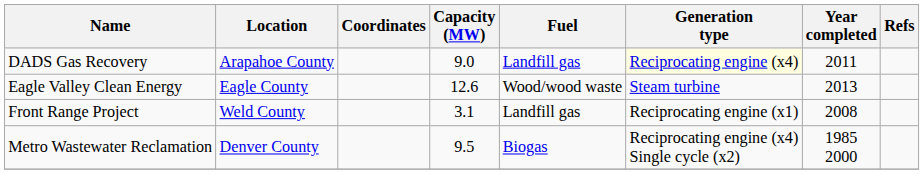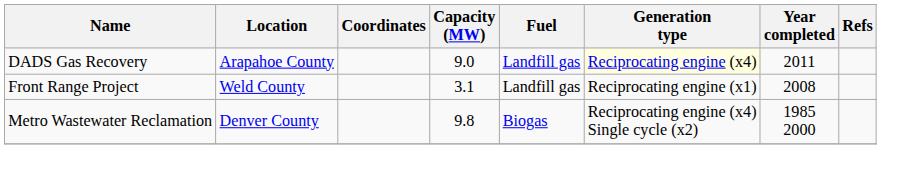 <table class="wikitable sortable">
 <tr>
 <th>Name</th>
 <th>Location</th>
 <th>Coordinates</th>
 <th>Capacity<br>(<a href='#'>MW</a>)</th>
 <th>Fuel</th>
 <th>Generation<br>type</th>
 <th>Year<br>completed</th>
 <th>Refs</th>
 </tr>
 <tr>
 <td>DADS Gas Recovery</td>
 <td><a href='#'>Arapahoe County</a></td>
 <td></td>
 <td align=center>9.0</td>
 <td><a href='#'>Landfill gas</a></td>
 <td style="background: lightyellow;"><a href='#'>Reciprocating engine</a> (x4)</td>
 <td align="center">2011</td>
 <td></td>
 </tr>
 <tr>
-<td>Eagle Valley Clean Energy</td>
-<td><a href='#'>Eagle County</a></td>
-<td></td>
-<td align=center>12.6</td>
-<td>Wood/wood waste</td>
-<td><a href='#'>Steam turbine</a></td>
-<td align="center">2013</td>
-<td></td>
-</tr>
-<tr>
 <td>Front Range Project</td>
 <td><a href='#'>Weld County</a></td>
 <td></td>
 <td align=center>3.1</td>
 <td>Landfill gas</td>
 <td>Reciprocating engine (x1)</td>
 <td align="center">2008</td>
 <td></td>
 </tr>
 <tr>
 <td>Metro Wastewater Reclamation</td>
 <td><a href='#'>Denver County</a></td>
 <td></td>
-<td align=center>9.5</td>
+<td align=center>9.8</td>
 <td><a href='#'>Biogas</a></td>
 <td>Reciprocating engine (x4)<br>Single cycle (x2)</td>
 <td align="center">1985<br>2000</td>
 <td></td>
 </tr>
 <tr>
 </tr>
 </table>
